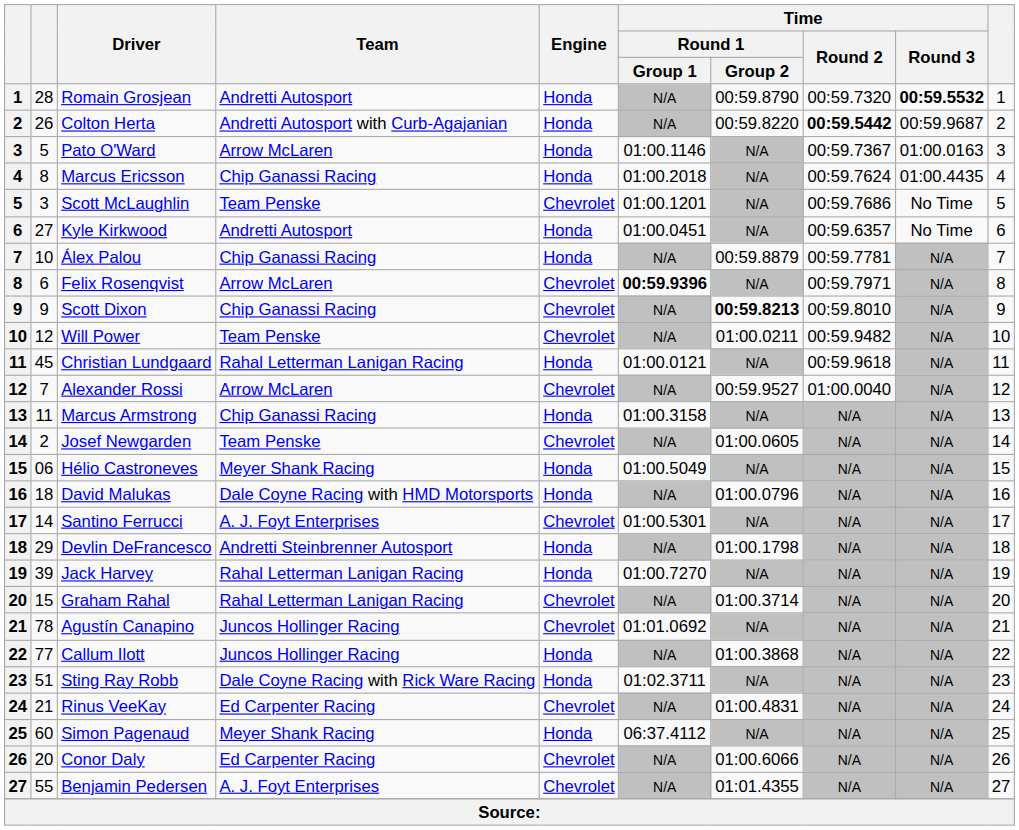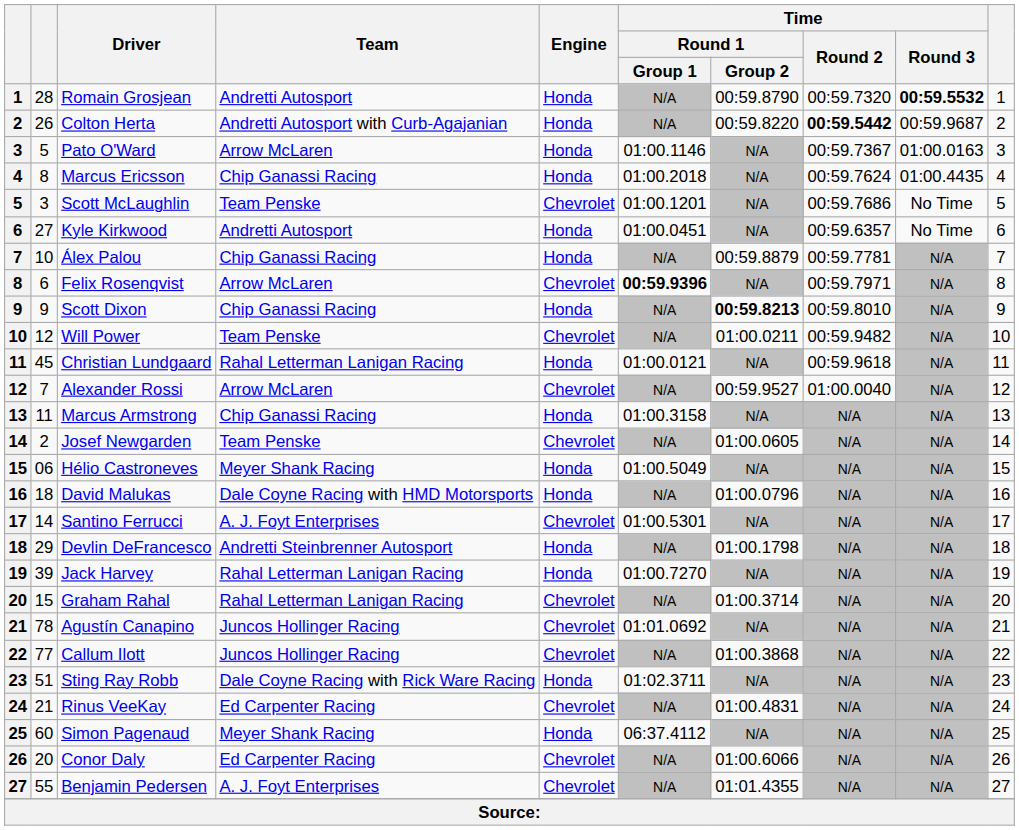 <table class="wikitable sortable" style="font-size: 95%;">
 <tr>
 <th rowspan="3"></th>
 <th rowspan="3"></th>
 <th rowspan="3">Driver</th>
 <th rowspan="3">Team</th>
 <th rowspan="3">Engine</th>
 <th colspan="4">Time</th>
 <th rowspan="3"></th>
 </tr>
 <tr>
 <th scope="col" colspan="2">Round 1</th>
 <th scope="col" rowspan="2">Round 2</th>
 <th scope="col" rowspan="2">Round 3</th>
 </tr>
 <tr>
 <th scope="col">Group 1</th>
 <th scope="col">Group 2</th>
 </tr>
 <tr>
 <th>1</th>
 <td align="center">28</td>
 <td> <a href='#'>Romain Grosjean</a></td>
 <td><a href='#'>Andretti Autosport</a></td>
 <td><a href='#'>Honda</a></td>
 <td style="background: silver" align="center" data-sort-value="2"><small>N/A</small></td>
 <td align="center">00:59.8790</td>
 <td align="center">00:59.7320</td>
 <td align="center"><strong>00:59.5532</strong></td>
 <td align="center">1</td>
 </tr>
 <tr>
 <th>2</th>
 <td align="center">26</td>
 <td> <a href='#'>Colton Herta</a> <strong></strong></td>
 <td><a href='#'>Andretti Autosport</a> with <a href='#'>Curb-Agajanian</a></td>
 <td><a href='#'>Honda</a></td>
 <td style="background: silver" align="center" data-sort-value="3"><small>N/A</small></td>
 <td align="center">00:59.8220</td>
 <td align="center"><strong>00:59.5442</strong></td>
 <td align="center">00:59.9687</td>
 <td align="center">2</td>
 </tr>
 <tr>
 <th>3</th>
 <td align="center">5</td>
 <td> <a href='#'>Pato O'Ward</a></td>
 <td><a href='#'>Arrow McLaren</a></td>
 <td><a href='#'>Honda</a></td>
 <td align="center">01:00.1146</td>
 <td style="background: silver" align="center" data-sort-value="4"><small>N/A</small></td>
 <td align="center">00:59.7367</td>
 <td align="center">01:00.0163</td>
 <td align="center">3</td>
 </tr>
 <tr>
 <th>4</th>
 <td align="center">8</td>
 <td> <a href='#'>Marcus Ericsson</a></td>
 <td><a href='#'>Chip Ganassi Racing</a></td>
 <td><a href='#'>Honda</a></td>
 <td align="center">01:00.2018</td>
 <td style="background: silver" align="center" data-sort-value="5"><small>N/A</small></td>
 <td align="center">00:59.7624</td>
 <td align="center">01:00.4435</td>
 <td align="center">4</td>
 </tr>
 <tr>
 <th>5</th>
 <td align="center">3</td>
 <td> <a href='#'>Scott McLaughlin</a> <strong></strong></td>
 <td><a href='#'>Team Penske</a></td>
 <td><a href='#'>Chevrolet</a></td>
 <td align="center">01:00.1201</td>
 <td style="background: silver" align="center" data-sort-value="6"><small>N/A</small></td>
 <td align="center">00:59.7686</td>
 <td align="center">No Time</td>
 <td align="center">5</td>
 </tr>
 <tr>
 <th>6</th>
 <td align="center">27</td>
 <td> <a href='#'>Kyle Kirkwood</a></td>
 <td><a href='#'>Andretti Autosport</a></td>
 <td><a href='#'>Honda</a></td>
 <td align="center">01:00.0451</td>
 <td style="background: silver" align="center" data-sort-value="7"><small>N/A</small></td>
 <td align="center">00:59.6357</td>
 <td align="center">No Time</td>
 <td align="center">6</td>
 </tr>
 <tr>
 <th>7</th>
 <td align="center">10</td>
 <td> <a href='#'>Álex Palou</a></td>
 <td><a href='#'>Chip Ganassi Racing</a></td>
 <td><a href='#'>Honda</a></td>
 <td style="background: silver" align="center" data-sort-value="8"><small>N/A</small></td>
 <td align="center">00:59.8879</td>
 <td align="center">00:59.7781</td>
 <td style="background: silver" align="center" data-sort-value="8"><small>N/A</small></td>
 <td align="center">7</td>
 </tr>
 <tr>
 <th>8</th>
 <td align="center">6</td>
 <td> <a href='#'>Felix Rosenqvist</a></td>
 <td><a href='#'>Arrow McLaren</a></td>
 <td><a href='#'>Chevrolet</a></td>
 <td align="center"><strong>00:59.9396</strong></td>
 <td style="background: silver" align="center" data-sort-value="9"><small>N/A</small></td>
 <td align="center">00:59.7971</td>
 <td style="background: silver" align="center" data-sort-value="9"><small>N/A</small></td>
 <td align="center">8</td>
 </tr>
 <tr>
 <th>9</th>
 <td align="center">9</td>
 <td> <a href='#'>Scott Dixon</a></td>
 <td><a href='#'>Chip Ganassi Racing</a></td>
-<td><a href='#'>Chevrolet</a></td>
+<td><a href='#'>Honda</a></td>
 <td style="background: silver" align="center" data-sort-value="10"><small>N/A</small></td>
 <td align="center"><strong>00:59.8213</strong></td>
 <td align="center">00:59.8010</td>
 <td style="background: silver" align="center" data-sort-value="10"><small>N/A</small></td>
 <td align="center">9</td>
 </tr>
 <tr>
 <th>10</th>
 <td align="center">12</td>
 <td> <a href='#'>Will Power</a> <strong></strong></td>
 <td><a href='#'>Team Penske</a></td>
 <td><a href='#'>Chevrolet</a></td>
 <td style="background: silver" align="center" data-sort-value="11"><small>N/A</small></td>
 <td align="center">01:00.0211</td>
 <td align="center">00:59.9482</td>
 <td style="background: silver" align="center" data-sort-value="11"><small>N/A</small></td>
 <td align="center">10</td>
 </tr>
 <tr>
 <th>11</th>
 <td align="center">45</td>
 <td> <a href='#'>Christian Lundgaard</a></td>
 <td><a href='#'>Rahal Letterman Lanigan Racing</a></td>
 <td><a href='#'>Honda</a></td>
 <td align="center">01:00.0121</td>
 <td style="background: silver" align="center" data-sort-value="12"><small>N/A</small></td>
 <td align="center">00:59.9618</td>
 <td style="background: silver" align="center" data-sort-value="12"><small>N/A</small></td>
 <td align="center">11</td>
 </tr>
 <tr>
 <th>12</th>
 <td align="center">7</td>
 <td> <a href='#'>Alexander Rossi</a></td>
 <td><a href='#'>Arrow McLaren</a></td>
 <td><a href='#'>Chevrolet</a></td>
 <td style="background: silver" align="center" data-sort-value="13"><small>N/A</small></td>
 <td align="center">00:59.9527</td>
 <td align="center">01:00.0040</td>
 <td style="background: silver" align="center" data-sort-value="13"><small>N/A</small></td>
 <td align="center">12</td>
 </tr>
 <tr>
 <th>13</th>
 <td align="center">11</td>
 <td> <a href='#'>Marcus Armstrong</a> <strong></strong></td>
 <td><a href='#'>Chip Ganassi Racing</a></td>
 <td><a href='#'>Honda</a></td>
 <td align="center">01:00.3158</td>
 <td style="background: silver" align="center" data-sort-value="14"><small>N/A</small></td>
 <td style="background: silver" align="center" data-sort-value="14"><small>N/A</small></td>
 <td style="background: silver" align="center" data-sort-value="14"><small>N/A</small></td>
 <td align="center">13</td>
 </tr>
 <tr>
 <th>14</th>
 <td align="center">2</td>
 <td> <a href='#'>Josef Newgarden</a> <strong></strong></td>
 <td><a href='#'>Team Penske</a></td>
 <td><a href='#'>Chevrolet</a></td>
 <td style="background: silver" align="center" data-sort-value="15"><small>N/A</small></td>
 <td align="center">01:00.0605</td>
 <td style="background: silver" align="center" data-sort-value="15"><small>N/A</small></td>
 <td style="background: silver" align="center" data-sort-value="15"><small>N/A</small></td>
 <td align="center">14</td>
 </tr>
 <tr>
 <th>15</th>
 <td align="center">06</td>
 <td> <a href='#'>Hélio Castroneves</a> <strong></strong></td>
 <td><a href='#'>Meyer Shank Racing</a></td>
 <td><a href='#'>Honda</a></td>
 <td align="center">01:00.5049</td>
 <td style="background: silver" align="center" data-sort-value="16"><small>N/A</small></td>
 <td style="background: silver" align="center" data-sort-value="16"><small>N/A</small></td>
 <td style="background: silver" align="center" data-sort-value="16"><small>N/A</small></td>
 <td align="center">15</td>
 </tr>
 <tr>
 <th>16</th>
 <td align="center">18</td>
 <td> <a href='#'>David Malukas</a></td>
 <td><a href='#'>Dale Coyne Racing</a> with <a href='#'>HMD Motorsports</a></td>
 <td><a href='#'>Honda</a></td>
 <td style="background: silver" align="center" data-sort-value="17"><small>N/A</small></td>
 <td align="center">01:00.0796</td>
 <td style="background: silver" align="center" data-sort-value="17"><small>N/A</small></td>
 <td style="background: silver" align="center" data-sort-value="17"><small>N/A</small></td>
 <td align="center">16</td>
 </tr>
 <tr>
 <th>17</th>
 <td align="center">14</td>
 <td> <a href='#'>Santino Ferrucci</a></td>
 <td><a href='#'>A. J. Foyt Enterprises</a></td>
 <td><a href='#'>Chevrolet</a></td>
 <td align="center">01:00.5301</td>
 <td style="background: silver" align="center" data-sort-value="18"><small>N/A</small></td>
 <td style="background: silver" align="center" data-sort-value="18"><small>N/A</small></td>
 <td style="background: silver" align="center" data-sort-value="18"><small>N/A</small></td>
 <td align="center">17</td>
 </tr>
 <tr>
 <th>18</th>
 <td align="center">29</td>
 <td> <a href='#'>Devlin DeFrancesco</a></td>
 <td><a href='#'>Andretti Steinbrenner Autosport</a></td>
 <td><a href='#'>Honda</a></td>
 <td style="background: silver" align="center" data-sort-value="19"><small>N/A</small></td>
 <td align="center">01:00.1798</td>
 <td style="background: silver" align="center" data-sort-value="19"><small>N/A</small></td>
 <td style="background: silver" align="center" data-sort-value="19"><small>N/A</small></td>
 <td align="center">18</td>
 </tr>
 <tr>
 <th>19</th>
 <td align="center">39</td>
 <td> <a href='#'>Jack Harvey</a></td>
 <td><a href='#'>Rahal Letterman Lanigan Racing</a></td>
 <td><a href='#'>Honda</a></td>
 <td align="center">01:00.7270</td>
 <td style="background: silver" align="center" data-sort-value="20"><small>N/A</small></td>
 <td style="background: silver" align="center" data-sort-value="20"><small>N/A</small></td>
 <td style="background: silver" align="center" data-sort-value="20"><small>N/A</small></td>
 <td align="center">19</td>
 </tr>
 <tr>
 <th>20</th>
 <td align="center">15</td>
 <td> <a href='#'>Graham Rahal</a> <strong></strong></td>
 <td><a href='#'>Rahal Letterman Lanigan Racing</a></td>
 <td><a href='#'>Chevrolet</a></td>
 <td style="background: silver" align="center" data-sort-value="21"><small>N/A</small></td>
 <td align="center">01:00.3714</td>
 <td style="background: silver" align="center" data-sort-value="21"><small>N/A</small></td>
 <td style="background: silver" align="center" data-sort-value="21"><small>N/A</small></td>
 <td align="center">20</td>
 </tr>
 <tr>
 <th>21</th>
 <td align="center">78</td>
 <td> <a href='#'>Agustín Canapino</a> <strong></strong></td>
 <td><a href='#'>Juncos Hollinger Racing</a></td>
 <td><a href='#'>Chevrolet</a></td>
 <td align="center">01:01.0692</td>
 <td style="background: silver" align="center" data-sort-value="22"><small>N/A</small></td>
 <td style="background: silver" align="center" data-sort-value="22"><small>N/A</small></td>
 <td style="background: silver" align="center" data-sort-value="22"><small>N/A</small></td>
 <td align="center">21</td>
 </tr>
 <tr>
 <th>22</th>
 <td align="center">77</td>
 <td> <a href='#'>Callum Ilott</a></td>
 <td><a href='#'>Juncos Hollinger Racing</a></td>
-<td><a href='#'>Honda</a></td>
+<td><a href='#'>Chevrolet</a></td>
 <td style="background: silver" align="center" data-sort-value="23"><small>N/A</small></td>
 <td align="center">01:00.3868</td>
 <td style="background: silver" align="center" data-sort-value="23"><small>N/A</small></td>
 <td style="background: silver" align="center" data-sort-value="23"><small>N/A</small></td>
 <td align="center">22</td>
 </tr>
 <tr>
 <th>23</th>
 <td align="center">51</td>
 <td> <a href='#'>Sting Ray Robb</a> <strong></strong></td>
 <td><a href='#'>Dale Coyne Racing</a> with <a href='#'>Rick Ware Racing</a></td>
 <td><a href='#'>Honda</a></td>
 <td align="center">01:02.3711</td>
 <td style="background: silver" align="center" data-sort-value="24"><small>N/A</small></td>
 <td style="background: silver" align="center" data-sort-value="24"><small>N/A</small></td>
 <td style="background: silver" align="center" data-sort-value="24"><small>N/A</small></td>
 <td align="center">23</td>
 </tr>
 <tr>
 <th>24</th>
 <td align="center">21</td>
 <td> <a href='#'>Rinus VeeKay</a></td>
 <td><a href='#'>Ed Carpenter Racing</a></td>
 <td><a href='#'>Chevrolet</a></td>
 <td style="background: silver" align="center" data-sort-value="25"><small>N/A</small></td>
 <td align="center">01:00.4831</td>
 <td style="background: silver" align="center" data-sort-value="25"><small>N/A</small></td>
 <td style="background: silver" align="center" data-sort-value="25"><small>N/A</small></td>
 <td align="center">24</td>
 </tr>
 <tr>
 <th>25</th>
 <td align="center">60</td>
 <td> <a href='#'>Simon Pagenaud</a></td>
 <td><a href='#'>Meyer Shank Racing</a></td>
 <td><a href='#'>Honda</a></td>
 <td align="center">06:37.4112</td>
 <td style="background: silver" align="center" data-sort-value="26"><small>N/A</small></td>
 <td style="background: silver" align="center" data-sort-value="26"><small>N/A</small></td>
 <td style="background: silver" align="center" data-sort-value="26"><small>N/A</small></td>
 <td align="center">25</td>
 </tr>
 <tr>
 <th>26</th>
 <td align="center">20</td>
 <td> <a href='#'>Conor Daly</a></td>
 <td><a href='#'>Ed Carpenter Racing</a></td>
 <td><a href='#'>Chevrolet</a></td>
 <td style="background: silver" align="center" data-sort-value="27"><small>N/A</small></td>
 <td align="center">01:00.6066</td>
 <td style="background: silver" align="center" data-sort-value="27"><small>N/A</small></td>
 <td style="background: silver" align="center" data-sort-value="27"><small>N/A</small></td>
 <td align="center">26</td>
 </tr>
 <tr>
 <th>27</th>
 <td align="center">55</td>
 <td> <a href='#'>Benjamin Pedersen</a> <strong></strong></td>
 <td><a href='#'>A. J. Foyt Enterprises</a></td>
 <td><a href='#'>Chevrolet</a></td>
 <td style="background: silver" align="center" data-sort-value="28"><small>N/A</small></td>
 <td align="center">01:01.4355</td>
 <td style="background: silver" align="center" data-sort-value="28"><small>N/A</small></td>
 <td style="background: silver" align="center" data-sort-value="28"><small>N/A</small></td>
 <td align="center">27</td>
 </tr>
 <tr>
 </tr>
 <tr class="sortbottom">
 <th colspan="10">Source:</th>
 </tr>
 </table>
